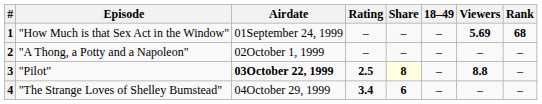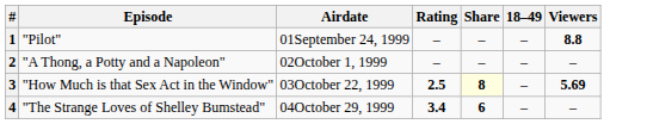 <table class="wikitable sortable">
 <tr>
 <th>#</th>
 <th>Episode</th>
 <th>Airdate</th>
 <th>Rating</th>
 <th>Share</th>
 <th>18–49</th>
 <th>Viewers</th>
-<th>Rank</th>
 </tr>
 <tr>
 <th>1</th>
-<td>"How Much is that Sex Act in the Window"</td>
+<td>"Pilot"</td>
 <td><span>01</span>September 24, 1999</td>
 <td style="text-align:center">–</td>
 <td style="text-align:center">–</td>
 <td style="text-align:center">–</td>
-<td style="text-align:center"><strong>5.69</strong></td>
-<td style="text-align:center"><strong>68</strong></td>
+<td style="text-align:center"><strong>8.8</strong></td>
 </tr>
 <tr>
 <th>2</th>
 <td>"A Thong, a Potty and a Napoleon"</td>
 <td><span>02</span>October 1, 1999</td>
 <td style="text-align:center">–</td>
 <td style="text-align:center">–</td>
 <td style="text-align:center">–</td>
 <td style="text-align:center">–</td>
-<td style="text-align:center">–</td>
 </tr>
 <tr>
 <th>3</th>
-<td>"Pilot"</td>
-<td><strong><span>03</span>October 22, 1999</strong></td>
+<td>"How Much is that Sex Act in the Window"</td>
+<td><span>03</span>October 22, 1999</td>
 <td style="text-align:center"><strong>2.5</strong></td>
 <td style="background: lightyellow; text-align:center"><strong>8</strong></td>
 <td style="text-align:center">–</td>
-<td style="text-align:center"><strong>8.8</strong></td>
-<td style="text-align:center">–</td>
+<td style="text-align:center"><strong>5.69</strong></td>
 </tr>
 <tr>
 <th>4</th>
 <td>"The Strange Loves of Shelley Bumstead"</td>
 <td><span>04</span>October 29, 1999</td>
 <td style="text-align:center"><strong>3.4</strong></td>
 <td style="text-align:center"><strong>6</strong></td>
 <td style="text-align:center">–</td>
 <td style="text-align:center">–</td>
-<td style="text-align:center">–</td>
 </tr>
 </table>
